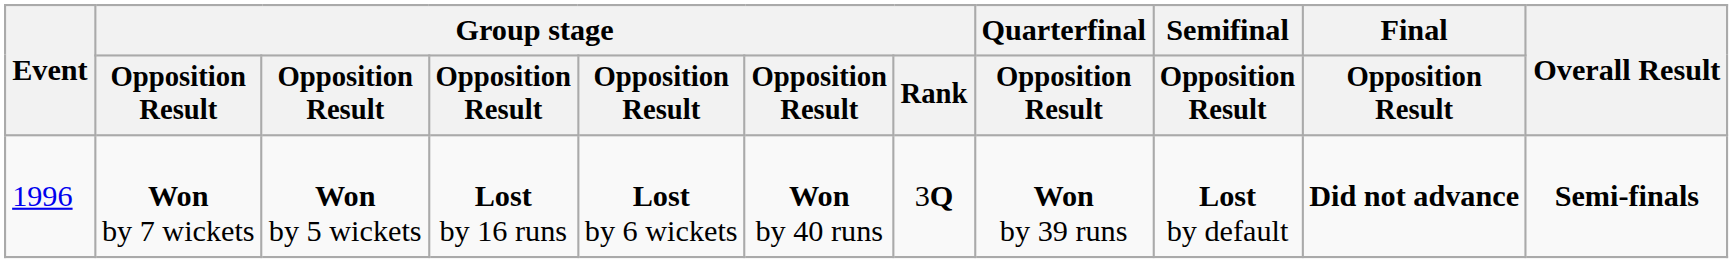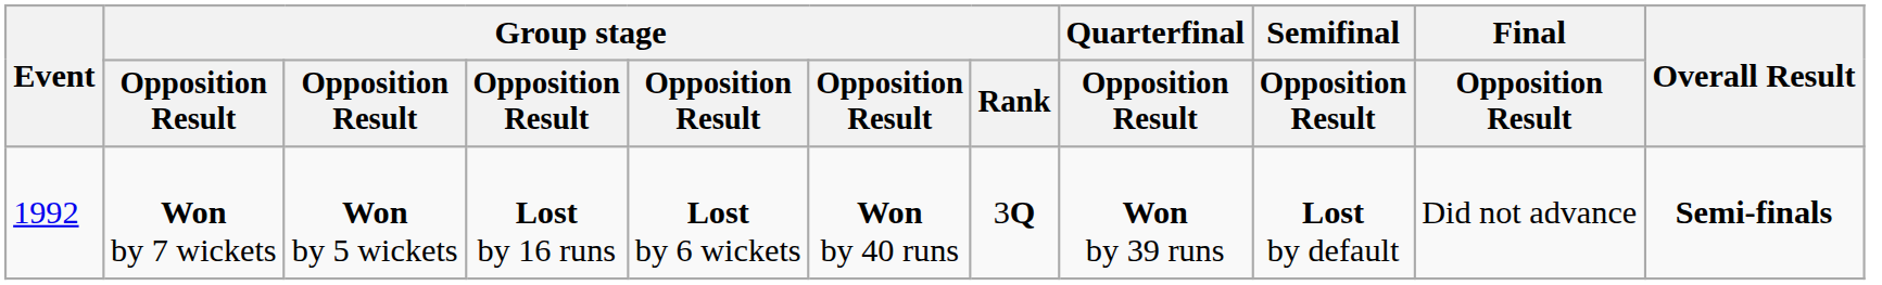 <table class=wikitable style=font-size:90%;text-align:center>
 <tr>
 <th rowspan=2>Event</th>
 <th colspan=6>Group stage</th>
 <th>Quarterfinal</th>
 <th>Semifinal</th>
 <th>Final</th>
 <th rowspan=2>Overall Result</th>
 </tr>
 <tr style=font-size:95%>
 <th>Opposition<br>Result</th>
 <th>Opposition<br>Result</th>
 <th>Opposition<br>Result</th>
 <th>Opposition<br>Result</th>
 <th>Opposition<br>Result</th>
 <th>Rank</th>
 <th>Opposition<br>Result</th>
 <th>Opposition<br>Result</th>
 <th>Opposition<br>Result</th>
 </tr>
 <tr>
-<td align=left><a href='#'>1996</a></td>
+<td align=left><a href='#'>1992</a></td>
 <td><br><strong>Won</strong> <br> by 7 wickets</td>
 <td><br><strong>Won</strong> <br> by 5 wickets</td>
 <td><br><strong>Lost</strong> <br> by 16 runs</td>
 <td><br><strong>Lost</strong> <br> by 6 wickets</td>
 <td><br><strong>Won</strong> <br> by 40 runs</td>
 <td>3<strong>Q</strong></td>
 <td><br><strong>Won</strong> <br> by 39 runs</td>
 <td><br><strong>Lost</strong> <br> by default</td>
-<td><strong>Did not advance</strong></td>
+<td>Did not advance</td>
 <td><strong>Semi-finals</strong></td>
 </tr>
 </table>
